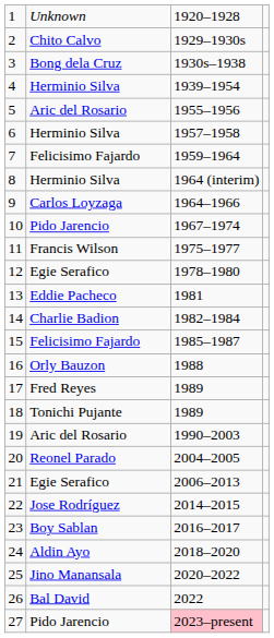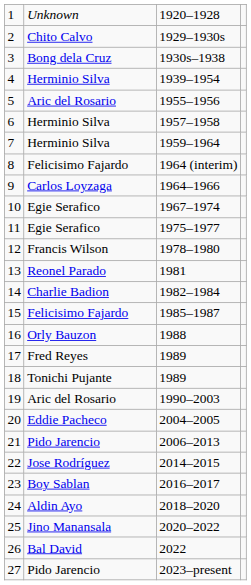 <table class=wikitable align=center>
 <tr>
 <td>1</td>
 <td style=width:150px><em>Unknown</em></td>
 <td>1920–1928</td>
 <td></td>
 </tr>
 <tr>
 <td>2</td>
 <td><a href='#'>Chito Calvo</a></td>
 <td>1929–1930s</td>
 <td></td>
 </tr>
 <tr>
 <td>3</td>
 <td><a href='#'>Bong dela Cruz</a></td>
 <td>1930s–1938</td>
 <td></td>
 </tr>
 <tr>
 <td>4</td>
 <td><a href='#'>Herminio Silva</a></td>
 <td>1939–1954</td>
 <td></td>
 </tr>
 <tr>
 <td>5</td>
 <td><a href='#'>Aric del Rosario</a></td>
 <td>1955–1956</td>
 <td></td>
 </tr>
 <tr>
 <td>6</td>
 <td>Herminio Silva</td>
 <td>1957–1958</td>
 <td></td>
 </tr>
 <tr>
 <td>7</td>
-<td>Felicisimo Fajardo</td>
+<td>Herminio Silva</td>
 <td>1959–1964</td>
 <td></td>
 </tr>
 <tr>
 <td>8</td>
-<td>Herminio Silva</td>
+<td>Felicisimo Fajardo</td>
 <td>1964 (interim)</td>
 <td></td>
 </tr>
 <tr>
 <td>9</td>
 <td><a href='#'>Carlos Loyzaga</a></td>
 <td>1964–1966</td>
 <td></td>
 </tr>
 <tr>
 <td>10</td>
-<td><a href='#'>Pido Jarencio</a></td>
+<td>Egie Serafico</td>
 <td>1967–1974</td>
 <td></td>
 </tr>
 <tr>
 <td>11</td>
-<td>Francis Wilson</td>
+<td>Egie Serafico</td>
 <td>1975–1977</td>
 <td></td>
 </tr>
 <tr>
 <td>12</td>
-<td>Egie Serafico</td>
+<td>Francis Wilson</td>
 <td>1978–1980</td>
 <td></td>
 </tr>
 <tr>
 <td>13</td>
-<td><a href='#'>Eddie Pacheco</a></td>
+<td><a href='#'>Reonel Parado</a></td>
 <td>1981</td>
 <td></td>
 </tr>
 <tr>
 <td>14</td>
 <td><a href='#'>Charlie Badion</a></td>
 <td>1982–1984</td>
 <td></td>
 </tr>
 <tr>
 <td>15</td>
 <td><a href='#'>Felicisimo Fajardo</a></td>
 <td>1985–1987</td>
 <td></td>
 </tr>
 <tr>
 <td>16</td>
 <td><a href='#'>Orly Bauzon</a></td>
 <td>1988</td>
 <td></td>
 </tr>
 <tr>
 <td>17</td>
 <td>Fred Reyes</td>
 <td>1989</td>
 <td></td>
 </tr>
 <tr>
 <td>18</td>
 <td>Tonichi Pujante</td>
 <td>1989</td>
 <td></td>
 </tr>
 <tr>
 <td>19</td>
 <td>Aric del Rosario</td>
 <td>1990–2003</td>
 <td></td>
 </tr>
 <tr>
 <td>20</td>
-<td><a href='#'>Reonel Parado</a></td>
+<td><a href='#'>Eddie Pacheco</a></td>
 <td>2004–2005</td>
 <td></td>
 </tr>
 <tr>
 <td>21</td>
-<td>Egie Serafico</td>
+<td><a href='#'>Pido Jarencio</a></td>
 <td>2006–2013</td>
 <td></td>
 </tr>
 <tr>
 <td>22</td>
 <td><a href='#'>Jose Rodríguez</a></td>
 <td>2014–2015</td>
 <td></td>
 </tr>
 <tr>
 <td>23</td>
 <td><a href='#'>Boy Sablan</a></td>
 <td>2016–2017</td>
 <td></td>
 </tr>
 <tr>
 <td>24</td>
 <td><a href='#'>Aldin Ayo</a></td>
 <td>2018–2020</td>
 <td></td>
 </tr>
 <tr>
 <td>25</td>
 <td><a href='#'>Jino Manansala</a></td>
 <td>2020–2022</td>
 <td></td>
 </tr>
 <tr>
 <td>26</td>
 <td><a href='#'>Bal David</a></td>
 <td>2022</td>
 <td></td>
 </tr>
 <tr>
 <td>27</td>
 <td>Pido Jarencio</td>
-<td style="background: pink;">2023–present</td>
+<td>2023–present</td>
 <td></td>
 </tr>
 </table>
